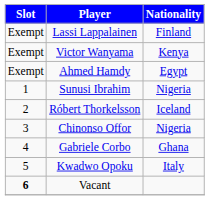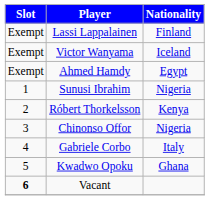 <table class="wikitable" style="text-align:center; margin-left:1em; font-size:85%;">
 <tr>
 <th style="background:#00f; color:white; text-align:center;">Slot</th>
 <th style="background:#00f; color:white; text-align:center;">Player</th>
 <th style="background:#00f; color:white; text-align:center;">Nationality</th>
 </tr>
 <tr>
 <td>Exempt</td>
 <td><a href='#'>Lassi Lappalainen</a></td>
 <td> <a href='#'>Finland</a></td>
 </tr>
 <tr>
 <td>Exempt</td>
 <td><a href='#'>Victor Wanyama</a></td>
-<td> <a href='#'>Kenya</a></td>
+<td> <a href='#'>Iceland</a></td>
 </tr>
 <tr>
 <td>Exempt</td>
 <td><a href='#'>Ahmed Hamdy</a></td>
 <td> <a href='#'>Egypt</a></td>
 </tr>
 <tr>
 <td>1</td>
 <td><a href='#'>Sunusi Ibrahim</a></td>
 <td> <a href='#'>Nigeria</a></td>
 </tr>
 <tr>
 <td>2</td>
 <td><a href='#'>Róbert Thorkelsson</a></td>
-<td> <a href='#'>Iceland</a></td>
+<td> <a href='#'>Kenya</a></td>
 </tr>
 <tr>
 <td>3</td>
 <td><a href='#'>Chinonso Offor</a></td>
 <td> <a href='#'>Nigeria</a></td>
 </tr>
 <tr>
 <td>4</td>
 <td><a href='#'>Gabriele Corbo</a></td>
-<td> <a href='#'>Ghana</a></td>
+<td> <a href='#'>Italy</a></td>
 </tr>
 <tr>
 <td>5</td>
 <td><a href='#'>Kwadwo Opoku</a></td>
-<td> <a href='#'>Italy</a></td>
+<td> <a href='#'>Ghana</a></td>
 </tr>
 <tr>
 <td><strong>6</strong></td>
 <td>Vacant</td>
 <td></td>
 </tr>
 <tr>
 </tr>
 </table>
